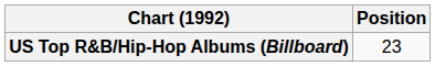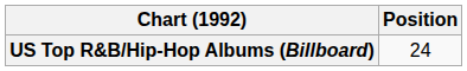 <table class="wikitable plainrowheaders" style="text-align:center">
 <tr>
 <th scope="col">Chart (1992)</th>
 <th scope="col">Position</th>
 </tr>
 <tr>
 <th scope="row">US Top R&B/Hip-Hop Albums (<em>Billboard</em>)</th>
-<td>23</td>
+<td>24</td>
 </tr>
 </table>
